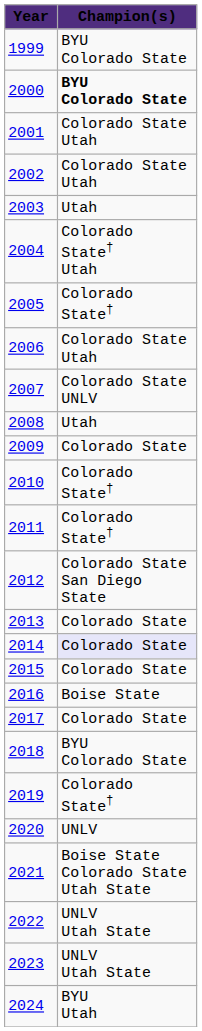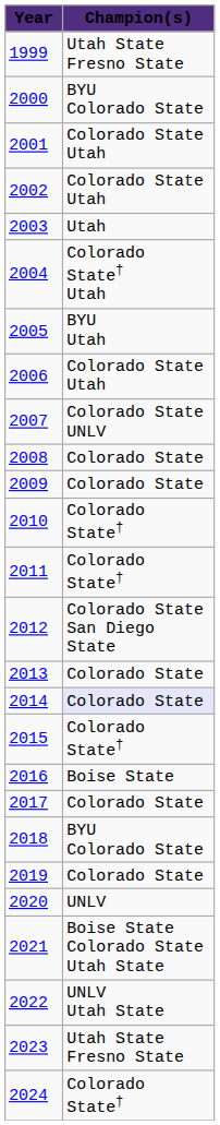 <table class="wikitable">
 <tr>
 <th style="background:#4F2D7F;" scope="col" width="40px"><span> Year</span></th>
 <th style="background:#4F2D7F;" scope="col" width="115px"><span> Champion(s)</span></th>
 </tr>
 <tr>
 <td><a href='#'>1999</a></td>
-<td>BYU <br>Colorado State</td>
+<td>Utah State<br>Fresno State</td>
 </tr>
 <tr>
 <td><a href='#'>2000</a></td>
-<td><strong>BYU <br>Colorado State</strong></td>
+<td>BYU <br>Colorado State</td>
 </tr>
 <tr>
 <td><a href='#'>2001</a></td>
 <td>Colorado State <br>Utah</td>
 </tr>
 <tr>
 <td><a href='#'>2002</a></td>
 <td>Colorado State <br>Utah</td>
 </tr>
 <tr>
 <td><a href='#'>2003</a></td>
 <td>Utah</td>
 </tr>
 <tr>
 <td><a href='#'>2004</a></td>
 <td>Colorado State<sup>†</sup> <br>Utah</td>
 </tr>
 <tr>
 <td><a href='#'>2005</a></td>
-<td>Colorado State<sup>†</sup></td>
+<td>BYU <br>Utah</td>
 </tr>
 <tr>
 <td><a href='#'>2006</a></td>
 <td>Colorado State <br>Utah</td>
 </tr>
 <tr>
 <td><a href='#'>2007</a></td>
 <td>Colorado State <br>UNLV</td>
 </tr>
 <tr>
 <td><a href='#'>2008</a></td>
-<td>Utah</td>
+<td>Colorado State</td>
 </tr>
 <tr>
 <td><a href='#'>2009</a></td>
 <td>Colorado State</td>
 </tr>
 <tr>
 <td><a href='#'>2010</a></td>
 <td>Colorado State<sup>†</sup></td>
 </tr>
 <tr>
 <td><a href='#'>2011</a></td>
 <td>Colorado State<sup>†</sup></td>
 </tr>
 <tr>
 <td><a href='#'>2012</a></td>
 <td>Colorado State <br>San Diego State</td>
 </tr>
 <tr>
 <td><a href='#'>2013</a></td>
 <td>Colorado State</td>
 </tr>
 <tr>
 <td><a href='#'>2014</a></td>
 <td style="background: lavender;">Colorado State</td>
 </tr>
 <tr>
 <td><a href='#'>2015</a></td>
-<td>Colorado State</td>
+<td>Colorado State<sup>†</sup></td>
 </tr>
 <tr>
 <td><a href='#'>2016</a></td>
 <td>Boise State</td>
 </tr>
 <tr>
 <td><a href='#'>2017</a></td>
 <td>Colorado State</td>
 </tr>
 <tr>
 <td><a href='#'>2018</a></td>
 <td>BYU <br>Colorado State</td>
 </tr>
 <tr>
 <td><a href='#'>2019</a></td>
-<td>Colorado State<sup>†</sup></td>
+<td>Colorado State</td>
 </tr>
 <tr>
 <td><a href='#'>2020</a></td>
 <td>UNLV</td>
 </tr>
 <tr>
 <td><a href='#'>2021</a></td>
 <td>Boise State <br>Colorado State<br>Utah State</td>
 </tr>
 <tr>
 <td><a href='#'>2022</a></td>
 <td>UNLV<br>Utah State</td>
 </tr>
 <tr>
 <td><a href='#'>2023</a></td>
-<td>UNLV<br>Utah State</td>
+<td>Utah State<br>Fresno State</td>
 </tr>
 <tr>
 <td><a href='#'>2024</a></td>
-<td>BYU <br>Utah</td>
+<td>Colorado State<sup>†</sup></td>
 </tr>
 </table>
